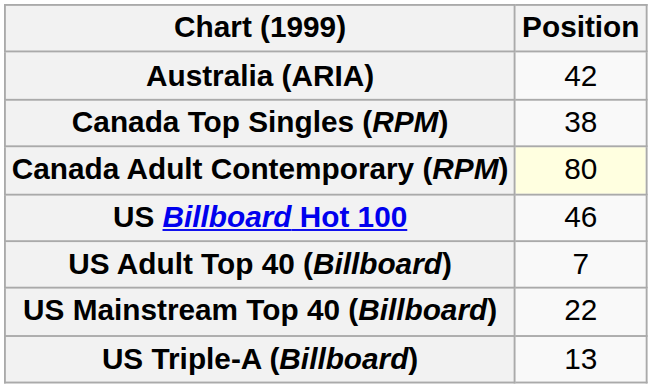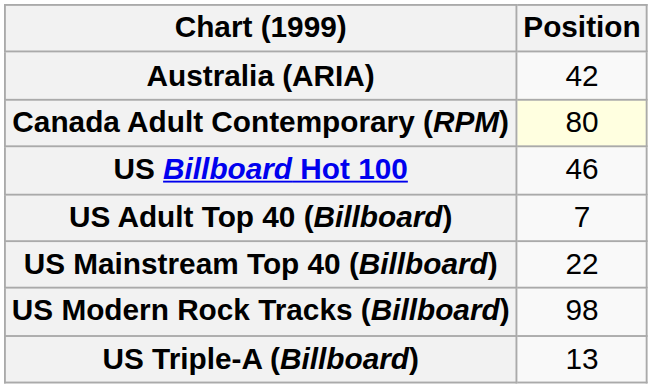 <table class="wikitable sortable plainrowheaders" style="text-align:center">
 <tr>
 <th>Chart (1999)</th>
 <th>Position</th>
 </tr>
 <tr>
 <th scope="row">Australia (ARIA)</th>
 <td>42</td>
-</tr>
-<tr>
-<th scope="row">Canada Top Singles (<em>RPM</em>)</th>
-<td>38</td>
 </tr>
 <tr>
 <th scope="row">Canada Adult Contemporary (<em>RPM</em>)</th>
 <td style="background: lightyellow;">80</td>
 </tr>
 <tr>
 <th scope="row">US <a href='#'><em>Billboard</em> Hot 100</a></th>
 <td>46</td>
 </tr>
 <tr>
 <th scope="row">US Adult Top 40 (<em>Billboard</em>)</th>
 <td>7</td>
 </tr>
 <tr>
 <th scope="row">US Mainstream Top 40 (<em>Billboard</em>)</th>
 <td>22</td>
 </tr>
 <tr>
+<th scope="row">US Modern Rock Tracks (<em>Billboard</em>)</th>
+<td>98</td>
+</tr>
+<tr>
 <th scope="row">US Triple-A (<em>Billboard</em>)</th>
 <td>13</td>
 </tr>
 </table>
